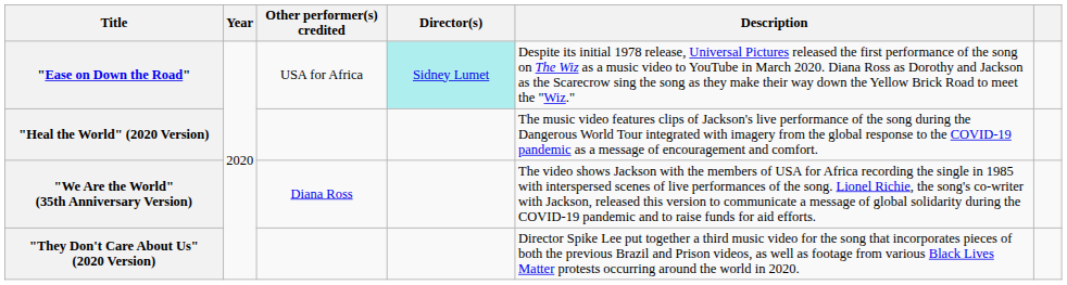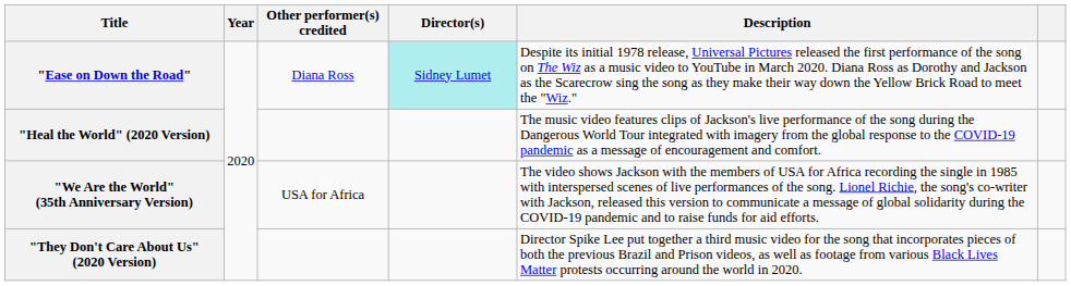 <table class="wikitable sortable plainrowheaders" style="text-align:center;">
 <tr>
 <th scope="col" style="width:18em;">Title</th>
 <th scope="col" style="width:2em;">Year</th>
 <th scope="col" style="width:10em;">Other performer(s) credited</th>
 <th scope="col" style="width:10em;">Director(s)</th>
 <th scope="col" style="width:45em;" class="unsortable">Description</th>
 <th scope="col" style="width:2em;" class="unsortable"></th>
 </tr>
 <tr>
 <th scope="row">"<a href='#'>Ease on Down the Road</a>"</th>
 <td rowspan="4">2020</td>
-<td>USA for Africa</td>
+<td><a href='#'>Diana Ross</a></td>
 <td style="background: paleturquoise;"><a href='#'>Sidney Lumet</a></td>
 <td style="text-align:left;">Despite its initial 1978 release, <a href='#'>Universal Pictures</a> released the first performance of the song on <em><a href='#'>The Wiz</a></em> as a music video to YouTube in March 2020. Diana Ross as Dorothy and Jackson as the Scarecrow sing the song as they make their way down the Yellow Brick Road to meet the "<a href='#'>Wiz</a>."</td>
 <td></td>
 </tr>
 <tr>
 <th scope="row">"Heal the World" (2020 Version)</th>
 <td></td>
 <td></td>
 <td style="text-align:left;">The music video features clips of Jackson's live performance of the song during the Dangerous World Tour integrated with imagery from the global response to the <a href='#'>COVID-19 pandemic</a> as a message of encouragement and comfort.</td>
 <td></td>
 </tr>
 <tr>
 <th scope="row">"We Are the World" <br>(35th Anniversary Version)</th>
-<td><a href='#'>Diana Ross</a></td>
+<td>USA for Africa</td>
 <td></td>
 <td style="text-align:left;">The video shows Jackson with the members of USA for Africa recording the single in 1985 with interspersed scenes of live performances of the song. <a href='#'>Lionel Richie</a>, the song's co-writer with Jackson, released this version to communicate a message of global solidarity during the COVID-19 pandemic and to raise funds for aid efforts.</td>
 <td></td>
 </tr>
 <tr>
 <th scope="row">"They Don't Care About Us" <br>(2020 Version)</th>
 <td></td>
 <td></td>
 <td style="text-align:left;">Director Spike Lee put together a third music video for the song that incorporates pieces of both the previous Brazil and Prison videos, as well as footage from various <a href='#'>Black Lives Matter</a> protests occurring around the world in 2020.</td>
 <td></td>
 </tr>
 </table>
